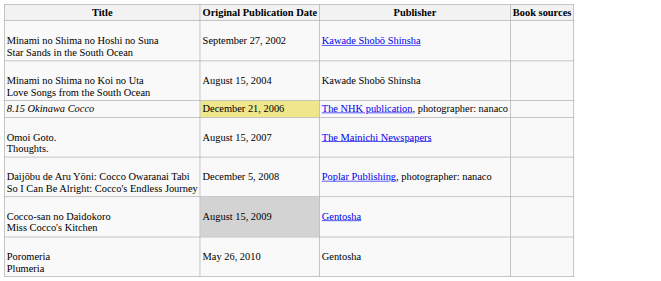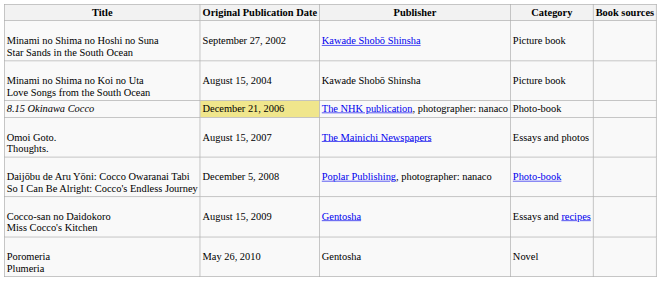 <table class="wikitable sortable">
 <tr>
 <th>Title</th>
 <th>Original Publication Date</th>
 <th>Publisher</th>
+<th>Category</th>
 <th>Book sources</th>
 </tr>
 <tr>
 <td><br>Minami no Shima no Hoshi no Suna<br>Star Sands in the South Ocean</td>
 <td>September 27, 2002</td>
 <td><a href='#'>Kawade Shobō Shinsha</a></td>
+<td>Picture book</td>
 <td></td>
 </tr>
 <tr>
 <td><br>Minami no Shima no Koi no Uta<br>Love Songs from the South Ocean</td>
 <td>August 15, 2004</td>
 <td>Kawade Shobō Shinsha</td>
+<td>Picture book</td>
 <td></td>
 </tr>
 <tr>
 <td><em>8.15 Okinawa Cocco</em></td>
 <td style="background: khaki;">December 21, 2006</td>
 <td><a href='#'>The NHK publication</a>, photographer: nanaco</td>
+<td>Photo-book</td>
 <td></td>
 </tr>
 <tr>
 <td><br>Omoi Goto.<br>Thoughts.</td>
 <td>August 15, 2007</td>
 <td><a href='#'>The Mainichi Newspapers</a></td>
+<td>Essays and photos</td>
 <td></td>
 </tr>
 <tr>
 <td><br>Daijōbu de Aru Yōni: Cocco Owaranai Tabi<br>So I Can Be Alright: Cocco's Endless Journey</td>
 <td>December 5, 2008</td>
 <td><a href='#'>Poplar Publishing</a>, photographer: nanaco</td>
+<td><a href='#'>Photo-book</a></td>
 <td></td>
 </tr>
 <tr>
 <td><br>Cocco-san no Daidokoro<br>Miss Cocco's Kitchen</td>
-<td style="background: lightgrey;">August 15, 2009</td>
+<td>August 15, 2009</td>
 <td><a href='#'>Gentosha</a></td>
+<td>Essays and <a href='#'>recipes</a></td>
 <td></td>
 </tr>
 <tr>
 <td><br>Poromeria<br>Plumeria</td>
 <td>May 26, 2010</td>
 <td>Gentosha</td>
+<td>Novel</td>
 <td></td>
 </tr>
 </table>
